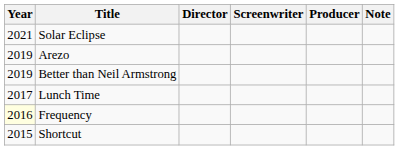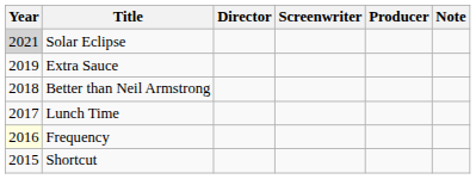 <table class="wikitable">
 <tr>
 <th>Year</th>
 <th>Title</th>
 <th>Director</th>
 <th>Screenwriter</th>
 <th>Producer</th>
 <th>Note</th>
 </tr>
 <tr>
-<td>2021</td>
+<td style="background: lightgrey;">2021</td>
 <td>Solar Eclipse</td>
 <td></td>
 <td></td>
 <td></td>
 <td></td>
 </tr>
 <tr>
 <td>2019</td>
-<td>Arezo</td>
+<td>Extra Sauce</td>
 <td></td>
 <td></td>
 <td></td>
 <td></td>
 </tr>
 <tr>
-<td>2019</td>
+<td>2018</td>
 <td>Better than Neil Armstrong</td>
 <td></td>
 <td></td>
 <td></td>
 <td></td>
 </tr>
 <tr>
 <td>2017</td>
 <td>Lunch Time</td>
 <td></td>
 <td></td>
 <td></td>
 <td></td>
 </tr>
 <tr>
 <td style="background: lightyellow;">2016</td>
 <td>Frequency</td>
 <td></td>
 <td></td>
 <td></td>
 <td></td>
 </tr>
 <tr>
 <td>2015</td>
 <td>Shortcut</td>
 <td></td>
 <td></td>
 <td></td>
 <td></td>
 </tr>
 </table>
